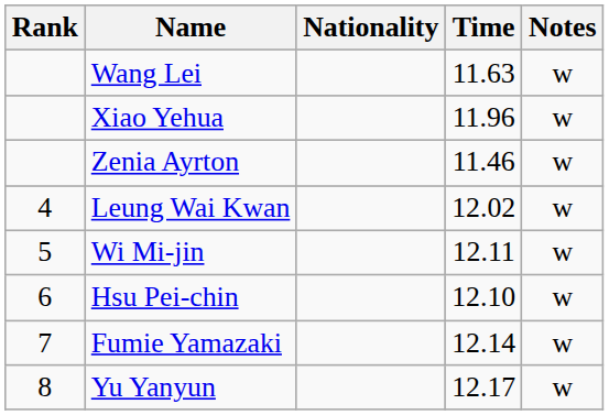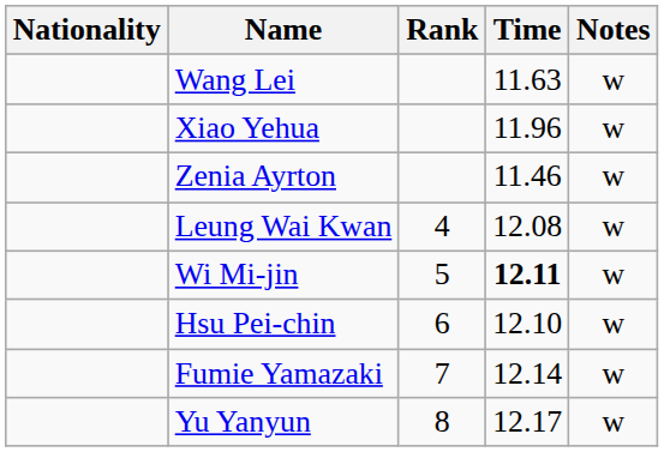 <table class="wikitable sortable" style="text-align:center">
 <tr>
+<th>Nationality</th>
+<th>Name</th>
 <th>Rank</th>
-<th>Name</th>
-<th>Nationality</th>
 <th>Time</th>
 <th>Notes</th>
 </tr>
 <tr>
+<td align=left></td>
+<td align=left><a href='#'>Wang Lei</a></td>
 <td></td>
-<td align=left><a href='#'>Wang Lei</a></td>
-<td align=left></td>
 <td>11.63</td>
 <td>w</td>
 </tr>
 <tr>
+<td align=left></td>
+<td align=left><a href='#'>Xiao Yehua</a></td>
 <td></td>
-<td align=left><a href='#'>Xiao Yehua</a></td>
-<td align=left></td>
 <td>11.96</td>
 <td>w</td>
 </tr>
 <tr>
+<td align=left></td>
+<td align=left><a href='#'>Zenia Ayrton</a></td>
 <td></td>
-<td align=left><a href='#'>Zenia Ayrton</a></td>
-<td align=left></td>
 <td>11.46</td>
 <td>w</td>
 </tr>
 <tr>
+<td align=left></td>
+<td align=left><a href='#'>Leung Wai Kwan</a></td>
 <td>4</td>
-<td align=left><a href='#'>Leung Wai Kwan</a></td>
-<td align=left></td>
-<td>12.02</td>
+<td>12.08</td>
 <td>w</td>
 </tr>
 <tr>
+<td align=left></td>
+<td align=left><a href='#'>Wi Mi-jin</a></td>
 <td>5</td>
-<td align=left><a href='#'>Wi Mi-jin</a></td>
-<td align=left></td>
-<td>12.11</td>
+<td><strong>12.11</strong></td>
 <td>w</td>
 </tr>
 <tr>
+<td align=left></td>
+<td align=left><a href='#'>Hsu Pei-chin</a></td>
 <td>6</td>
-<td align=left><a href='#'>Hsu Pei-chin</a></td>
-<td align=left></td>
 <td>12.10</td>
 <td>w</td>
 </tr>
 <tr>
+<td align=left></td>
+<td align=left><a href='#'>Fumie Yamazaki</a></td>
 <td>7</td>
-<td align=left><a href='#'>Fumie Yamazaki</a></td>
-<td align=left></td>
 <td>12.14</td>
 <td>w</td>
 </tr>
 <tr>
+<td align=left></td>
+<td align=left><a href='#'>Yu Yanyun</a></td>
 <td>8</td>
-<td align=left><a href='#'>Yu Yanyun</a></td>
-<td align=left></td>
 <td>12.17</td>
 <td>w</td>
 </tr>
 </table>
